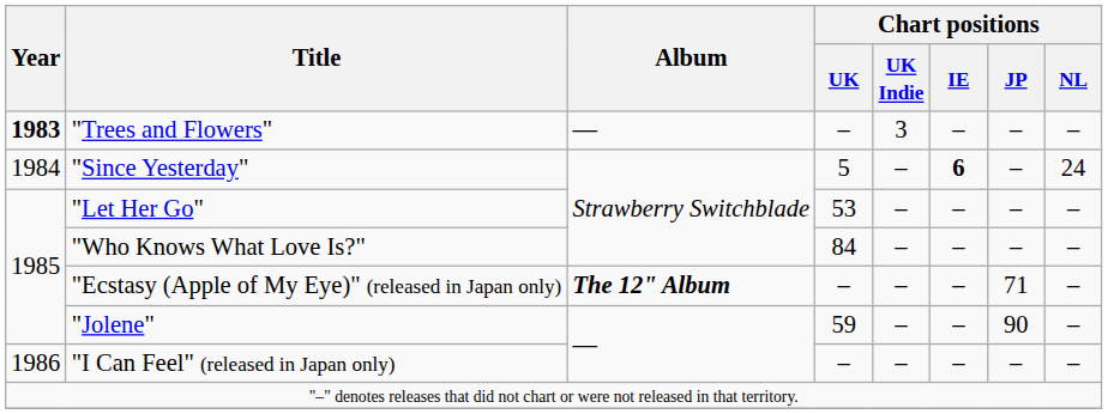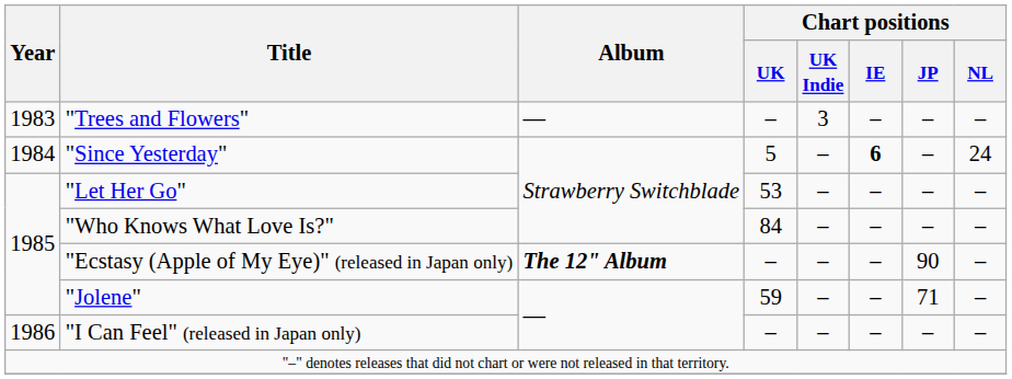 <table class="wikitable" style=text-align:center;>
 <tr>
 <th rowspan="2">Year</th>
 <th rowspan="2">Title</th>
 <th rowspan="2">Album</th>
 <th colspan="5">Chart positions</th>
 </tr>
 <tr>
 <th width="30"><small><a href='#'>UK</a></small> <br></th>
 <th width="30"><small><a href='#'>UK Indie</a></small> <br></th>
 <th width="30"><small><a href='#'>IE</a></small> <br></th>
 <th width="30"><small><a href='#'>JP</a></small></th>
 <th width="30"><small><a href='#'>NL</a></small> <br></th>
 </tr>
 <tr>
-<td><strong>1983</strong></td>
+<td>1983</td>
 <td align=left>"<a href='#'>Trees and Flowers</a>"</td>
 <td align=left>—</td>
 <td>–</td>
 <td>3</td>
 <td>–</td>
 <td>–</td>
 <td>–</td>
 </tr>
 <tr>
 <td>1984</td>
 <td align=left>"<a href='#'>Since Yesterday</a>"</td>
 <td align=left rowspan="3"><em>Strawberry Switchblade</em></td>
 <td>5</td>
 <td>–</td>
 <td><strong>6</strong></td>
 <td>–</td>
 <td>24</td>
 </tr>
 <tr>
 <td rowspan="4">1985</td>
 <td align=left>"<a href='#'>Let Her Go</a>"</td>
 <td>53</td>
 <td>–</td>
 <td>–</td>
 <td>–</td>
 <td>–</td>
 </tr>
 <tr>
 <td align=left>"Who Knows What Love Is?"</td>
 <td>84</td>
 <td>–</td>
 <td>–</td>
 <td>–</td>
 <td>–</td>
 </tr>
 <tr>
 <td align=left>"Ecstasy (Apple of My Eye)" <small>(released in Japan only)</small></td>
 <td align=left><strong><em>The 12" Album</em></strong></td>
 <td>–</td>
 <td>–</td>
 <td>–</td>
-<td>71</td>
+<td>90</td>
 <td>–</td>
 </tr>
 <tr>
 <td align=left>"<a href='#'>Jolene</a>"</td>
 <td align=left rowspan="2">—</td>
 <td>59</td>
 <td>–</td>
 <td>–</td>
-<td>90</td>
+<td>71</td>
 <td>–</td>
 </tr>
 <tr>
 <td>1986</td>
 <td align=left>"I Can Feel" <small>(released in Japan only)</small></td>
 <td>–</td>
 <td>–</td>
 <td>–</td>
 <td>–</td>
 <td>–</td>
 </tr>
 <tr>
 <td colspan="8" style="font-size: 8pt">"–" denotes releases that did not chart or were not released in that territory.</td>
 </tr>
 <tr>
 </tr>
 </table>
